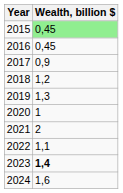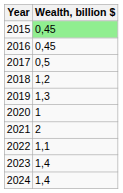 <table class="wikitable">
 <tr>
 <th>Year</th>
 <th>Wealth, billion $</th>
 </tr>
 <tr>
 <td>2015</td>
 <td style="background: lightgreen;">0,45</td>
 </tr>
 <tr>
 <td>2016</td>
 <td>0,45</td>
 </tr>
 <tr>
 <td>2017</td>
-<td> 0,9</td>
+<td> 0,5</td>
 </tr>
 <tr>
 <td>2018</td>
 <td> 1,2</td>
 </tr>
 <tr>
 <td>2019</td>
 <td> 1,3</td>
 </tr>
 <tr>
 <td>2020</td>
 <td> 1</td>
 </tr>
 <tr>
 <td>2021</td>
 <td> 2</td>
 </tr>
 <tr>
 <td>2022</td>
 <td> 1,1</td>
 </tr>
 <tr>
 <td>2023</td>
-<td><strong> 1,4</strong></td>
+<td> 1,4</td>
 </tr>
 <tr>
 <td>2024</td>
-<td>1,6</td>
+<td>1,4</td>
 </tr>
 </table>
